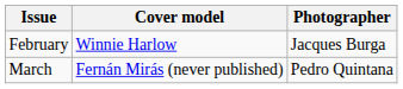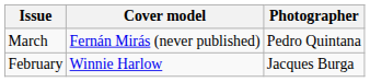 <table class="sortable wikitable">
 <tr>
 <th>Issue</th>
 <th>Cover model</th>
 <th>Photographer</th>
 </tr>
 <tr>
+<td>March</td>
+<td><a href='#'>Fernán Mirás</a> (never published)</td>
+<td>Pedro Quintana</td>
+</tr>
+<tr>
 <td>February</td>
 <td><a href='#'>Winnie Harlow</a></td>
 <td>Jacques Burga</td>
 </tr>
-<tr>
-<td>March</td>
-<td><a href='#'>Fernán Mirás</a> (never published)</td>
-<td>Pedro Quintana</td>
-</tr>
 </table>
